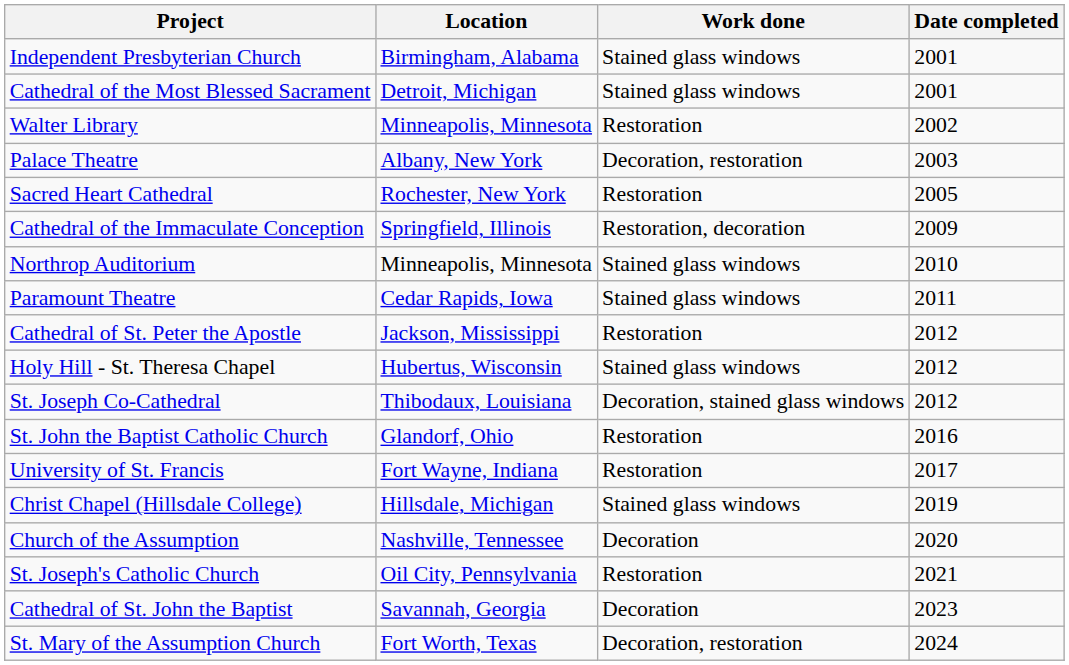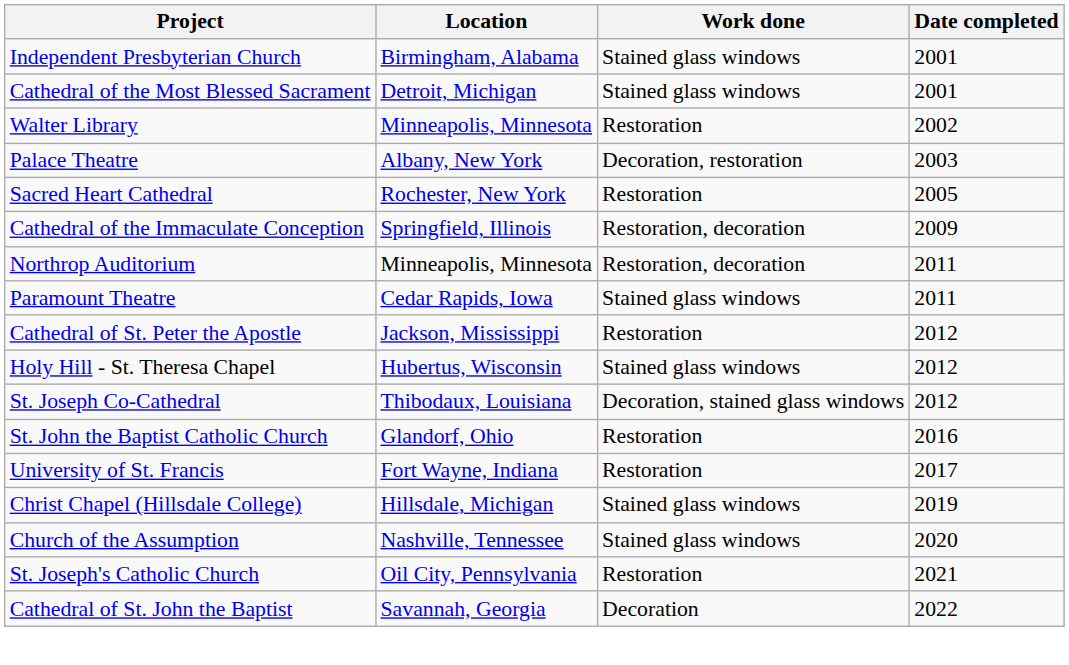 <table class="wikitable">
 <tr>
 <th>Project</th>
 <th>Location</th>
 <th>Work done</th>
 <th>Date completed</th>
 </tr>
 <tr>
 <td><a href='#'>Independent Presbyterian Church</a></td>
 <td><a href='#'>Birmingham, Alabama</a></td>
 <td>Stained glass windows</td>
 <td>2001</td>
 </tr>
 <tr>
 <td><a href='#'>Cathedral of the Most Blessed Sacrament</a></td>
 <td><a href='#'>Detroit, Michigan</a></td>
 <td>Stained glass windows</td>
 <td>2001</td>
 </tr>
 <tr>
 <td><a href='#'>Walter Library</a></td>
 <td><a href='#'>Minneapolis, Minnesota</a></td>
 <td>Restoration</td>
 <td>2002</td>
 </tr>
 <tr>
 <td><a href='#'>Palace Theatre</a></td>
 <td><a href='#'>Albany, New York</a></td>
 <td>Decoration, restoration</td>
 <td>2003</td>
 </tr>
 <tr>
 <td><a href='#'>Sacred Heart Cathedral</a></td>
 <td><a href='#'>Rochester, New York</a></td>
 <td>Restoration</td>
 <td>2005</td>
 </tr>
 <tr>
 <td><a href='#'>Cathedral of the Immaculate Conception</a></td>
 <td><a href='#'>Springfield, Illinois</a></td>
 <td>Restoration, decoration</td>
 <td>2009</td>
 </tr>
 <tr>
 <td><a href='#'>Northrop Auditorium</a></td>
 <td>Minneapolis, Minnesota</td>
-<td>Stained glass windows</td>
-<td>2010</td>
+<td>Restoration, decoration</td>
+<td>2011</td>
 </tr>
 <tr>
 <td><a href='#'>Paramount Theatre</a></td>
 <td><a href='#'>Cedar Rapids, Iowa</a></td>
 <td>Stained glass windows</td>
 <td>2011</td>
 </tr>
 <tr>
 <td><a href='#'>Cathedral of St. Peter the Apostle</a></td>
 <td><a href='#'>Jackson, Mississippi</a></td>
 <td>Restoration</td>
 <td>2012</td>
 </tr>
 <tr>
 <td><a href='#'>Holy Hill</a> - St. Theresa Chapel</td>
 <td><a href='#'>Hubertus, Wisconsin</a></td>
 <td>Stained glass windows</td>
 <td>2012</td>
 </tr>
 <tr>
 <td><a href='#'>St. Joseph Co-Cathedral</a></td>
 <td><a href='#'>Thibodaux, Louisiana</a></td>
 <td>Decoration, stained glass windows</td>
 <td>2012</td>
 </tr>
 <tr>
 <td><a href='#'>St. John the Baptist Catholic Church</a></td>
 <td><a href='#'>Glandorf, Ohio</a></td>
 <td>Restoration</td>
 <td>2016</td>
 </tr>
 <tr>
 <td><a href='#'>University of St. Francis</a></td>
 <td><a href='#'>Fort Wayne, Indiana</a></td>
 <td>Restoration</td>
 <td>2017</td>
 </tr>
 <tr>
 <td><a href='#'>Christ Chapel (Hillsdale College)</a></td>
 <td><a href='#'>Hillsdale, Michigan</a></td>
 <td>Stained glass windows</td>
 <td>2019</td>
 </tr>
 <tr>
 <td><a href='#'>Church of the Assumption</a></td>
 <td><a href='#'>Nashville, Tennessee</a></td>
-<td>Decoration</td>
+<td>Stained glass windows</td>
 <td>2020</td>
 </tr>
 <tr>
 <td><a href='#'>St. Joseph's Catholic Church</a></td>
 <td><a href='#'>Oil City, Pennsylvania</a></td>
 <td>Restoration</td>
 <td>2021</td>
 </tr>
 <tr>
 <td><a href='#'>Cathedral of St. John the Baptist</a></td>
 <td><a href='#'>Savannah, Georgia</a></td>
 <td>Decoration</td>
-<td>2023</td>
-</tr>
-<tr>
-<td><a href='#'>St. Mary of the Assumption Church</a></td>
-<td><a href='#'>Fort Worth, Texas</a></td>
-<td>Decoration, restoration</td>
-<td>2024</td>
+<td>2022</td>
 </tr>
 </table>
